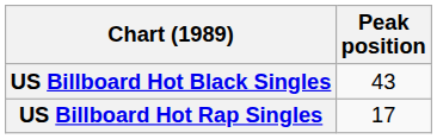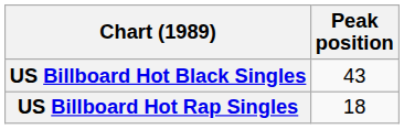 <table class="wikitable sortable plainrowheaders" style="text-align:center">
 <tr>
 <th scope="col">Chart (1989)</th>
 <th scope="col">Peak<br>position</th>
 </tr>
 <tr>
 <th scope="row">US <a href='#'>Billboard Hot Black Singles</a></th>
 <td style="text-align:center;">43</td>
 </tr>
 <tr>
 <th scope="row">US <a href='#'>Billboard Hot Rap Singles</a></th>
-<td style="text-align:center;">17</td>
+<td style="text-align:center;">18</td>
 </tr>
 </table>
